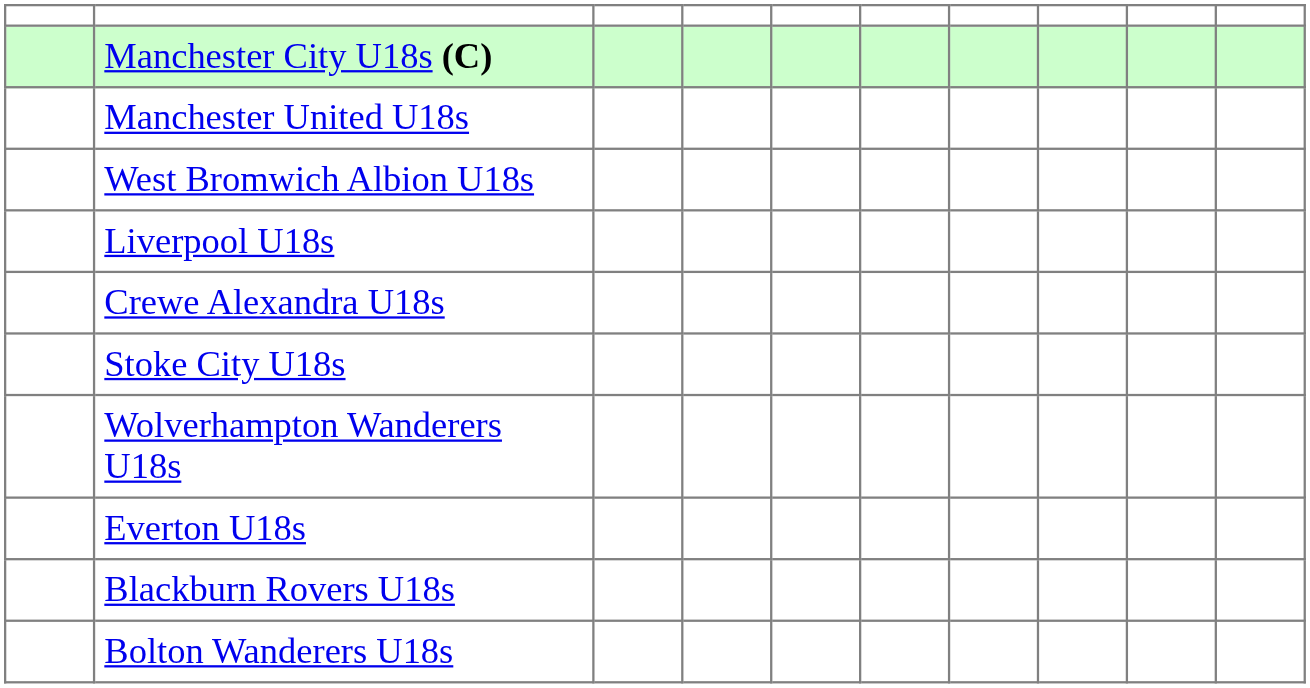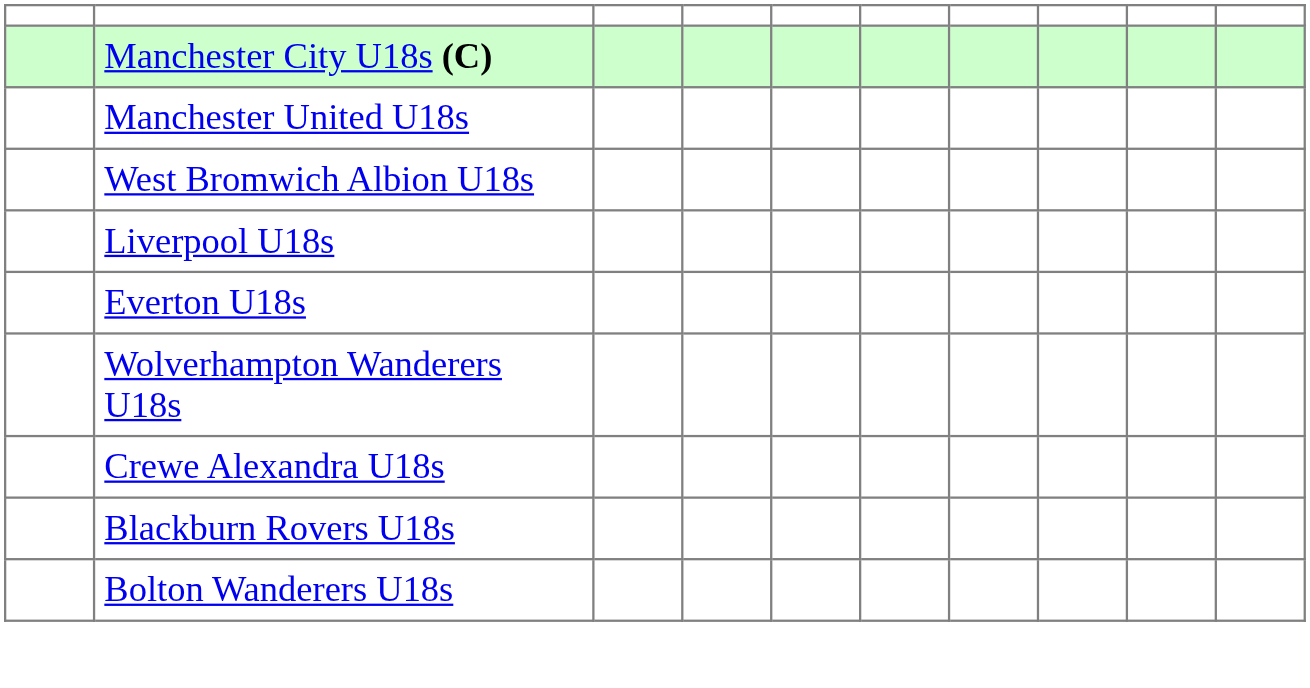 <table class="toccolours" border="1" cellpadding="4" cellspacing="0" style="border-collapse: collapse; margin:0;">
 <tr>
 <th width=30></th>
 <th width=210></th>
 <th width=30></th>
 <th width=30></th>
 <th width=30></th>
 <th width=30></th>
 <th width=30></th>
 <th width=30></th>
 <th width=30></th>
 <th width=30></th>
 </tr>
 <tr bgcolor=#ccffcc>
 <td></td>
 <td><a href='#'>Manchester City U18s</a>  <strong>(C)</strong></td>
 <td></td>
 <td></td>
 <td></td>
 <td></td>
 <td></td>
 <td></td>
 <td></td>
 <td></td>
 </tr>
 <tr>
 <td></td>
 <td><a href='#'>Manchester United U18s</a></td>
 <td></td>
 <td></td>
 <td></td>
 <td></td>
 <td></td>
 <td></td>
 <td></td>
 <td></td>
 </tr>
 <tr>
 <td></td>
 <td><a href='#'>West Bromwich Albion U18s</a></td>
 <td></td>
 <td></td>
 <td></td>
 <td></td>
 <td></td>
 <td></td>
 <td></td>
 <td></td>
 </tr>
 <tr>
 <td></td>
 <td><a href='#'>Liverpool U18s</a></td>
 <td></td>
 <td></td>
 <td></td>
 <td></td>
 <td></td>
 <td></td>
 <td></td>
 <td></td>
 </tr>
 <tr>
 <td></td>
-<td><a href='#'>Crewe Alexandra U18s</a></td>
-<td></td>
-<td></td>
-<td></td>
-<td></td>
-<td></td>
-<td></td>
-<td></td>
-<td></td>
-</tr>
-<tr>
-<td></td>
-<td><a href='#'>Stoke City U18s</a></td>
+<td><a href='#'>Everton U18s</a></td>
 <td></td>
 <td></td>
 <td></td>
 <td></td>
 <td></td>
 <td></td>
 <td></td>
 <td></td>
 </tr>
 <tr>
 <td></td>
 <td><a href='#'>Wolverhampton Wanderers U18s</a></td>
 <td></td>
 <td></td>
 <td></td>
 <td></td>
 <td></td>
 <td></td>
 <td></td>
 <td></td>
 </tr>
 <tr>
 <td></td>
-<td><a href='#'>Everton U18s</a></td>
+<td><a href='#'>Crewe Alexandra U18s</a></td>
 <td></td>
 <td></td>
 <td></td>
 <td></td>
 <td></td>
 <td></td>
 <td></td>
 <td></td>
 </tr>
 <tr>
 <td></td>
 <td><a href='#'>Blackburn Rovers U18s</a></td>
 <td></td>
 <td></td>
 <td></td>
 <td></td>
 <td></td>
 <td></td>
 <td></td>
 <td></td>
 </tr>
 <tr>
 <td></td>
 <td><a href='#'>Bolton Wanderers U18s</a></td>
 <td></td>
 <td></td>
 <td></td>
 <td></td>
 <td></td>
 <td></td>
 <td></td>
 <td></td>
 </tr>
 </table>
